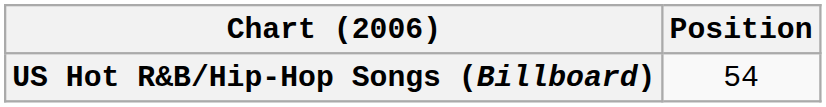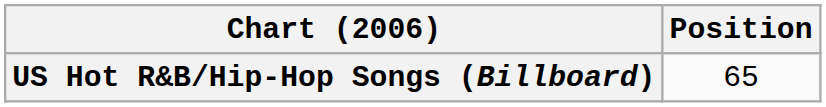 <table class="wikitable plainrowheaders" style="text-align:center">
 <tr>
 <th scope="col">Chart (2006)</th>
 <th scope="col">Position</th>
 </tr>
 <tr>
 <th scope="row">US Hot R&B/Hip-Hop Songs (<em>Billboard</em>)</th>
-<td>54</td>
+<td>65</td>
 </tr>
 </table>
